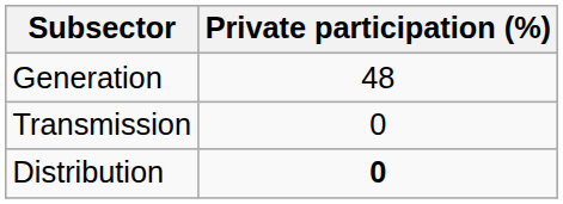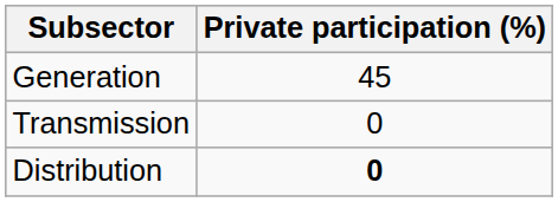 <table class="wikitable">
 <tr>
 <th>Subsector</th>
 <th>Private participation (%)</th>
 </tr>
 <tr>
 <td>Generation</td>
-<td align="center">48</td>
+<td align="center">45</td>
 </tr>
 <tr>
 <td>Transmission</td>
 <td align="center">0</td>
 </tr>
 <tr>
 <td>Distribution</td>
 <td align="center"><strong>0</strong></td>
 </tr>
 </table>
